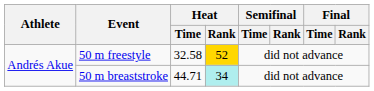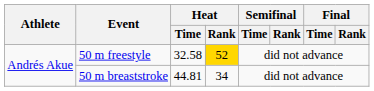 <table class=wikitable style="font-size:90%">
 <tr>
 <th rowspan="2">Athlete</th>
 <th rowspan="2">Event</th>
 <th colspan="2">Heat</th>
 <th colspan="2">Semifinal</th>
 <th colspan="2">Final</th>
 </tr>
 <tr style="font-size:95%">
 <th>Time</th>
 <th>Rank</th>
 <th>Time</th>
 <th>Rank</th>
 <th>Time</th>
 <th>Rank</th>
 </tr>
 <tr align=center>
 <td rowspan=2><a href='#'>Andrés Akue</a></td>
 <td align=left><a href='#'>50 m freestyle</a></td>
 <td>32.58</td>
 <td style="background: gold;">52</td>
 <td colspan=4>did not advance</td>
 </tr>
 <tr align=center>
 <td align=left><a href='#'>50 m breaststroke</a></td>
-<td>44.71</td>
-<td style="background: paleturquoise;">34</td>
+<td>44.81</td>
+<td>34</td>
 <td colspan=4>did not advance</td>
 </tr>
 </table>
